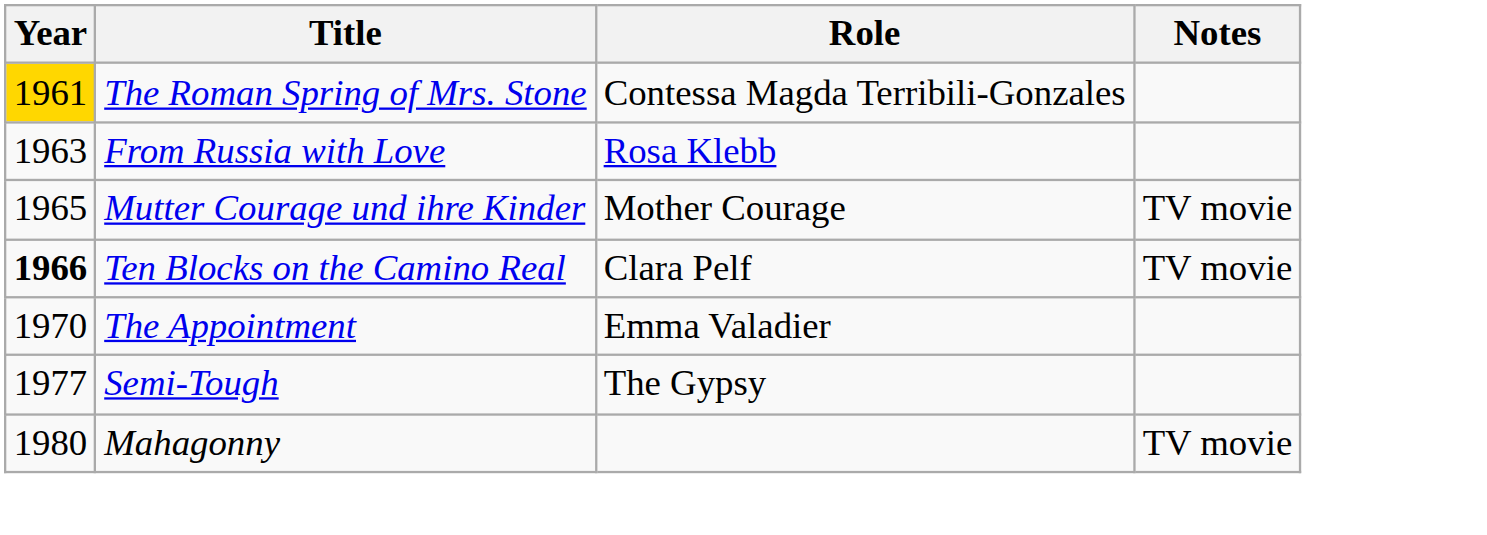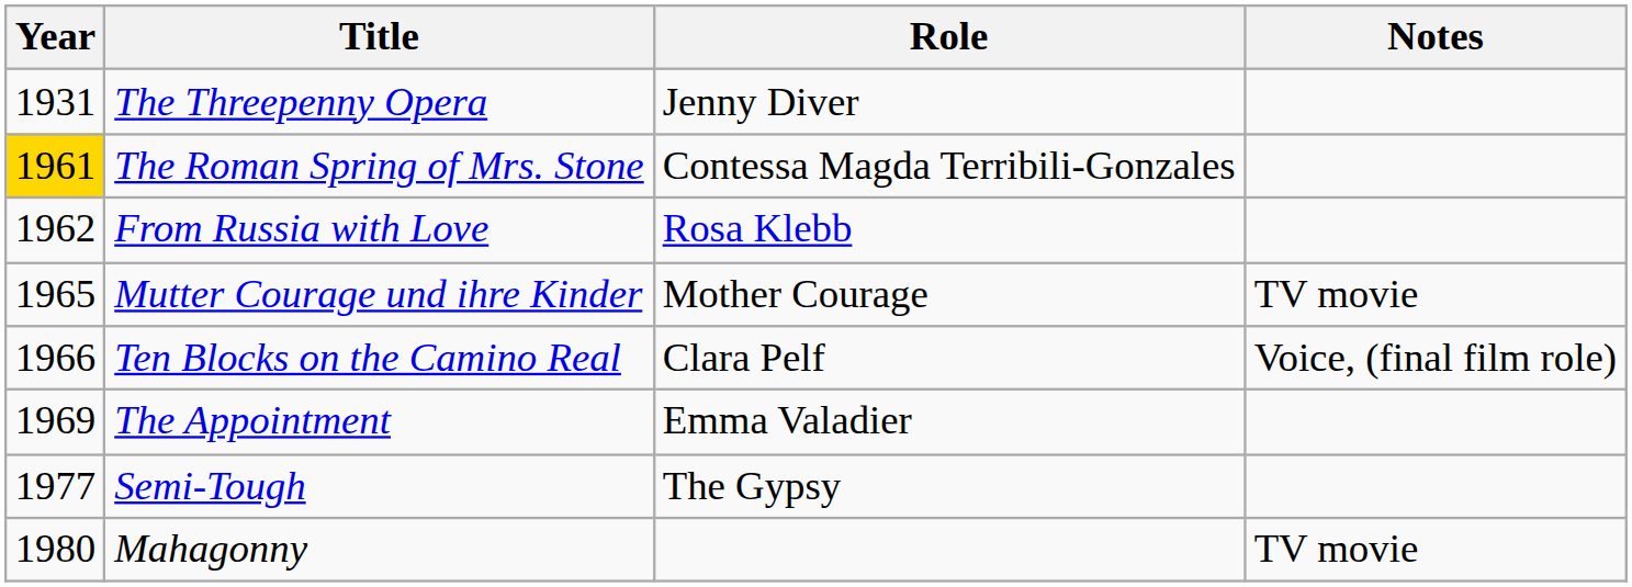 <table class="wikitable">
 <tr>
 <th>Year</th>
 <th>Title</th>
 <th>Role</th>
 <th>Notes</th>
 </tr>
 <tr>
+<td>1931</td>
+<td><em><a href='#'>The Threepenny Opera</a></em></td>
+<td>Jenny Diver</td>
+<td></td>
+</tr>
+<tr>
 <td style="background: gold;">1961</td>
 <td><em><a href='#'>The Roman Spring of Mrs. Stone</a></em></td>
 <td>Contessa Magda Terribili-Gonzales</td>
 <td></td>
 </tr>
 <tr>
-<td>1963</td>
+<td>1962</td>
 <td><em><a href='#'>From Russia with Love</a></em></td>
 <td><a href='#'>Rosa Klebb</a></td>
 <td></td>
 </tr>
 <tr>
 <td>1965</td>
 <td><em><a href='#'>Mutter Courage und ihre Kinder</a></em></td>
 <td>Mother Courage</td>
 <td>TV movie</td>
 </tr>
 <tr>
-<td><strong>1966</strong></td>
+<td>1966</td>
 <td><em><a href='#'>Ten Blocks on the Camino Real</a></em></td>
 <td>Clara Pelf</td>
-<td>TV movie</td>
+<td>Voice, (final film role)</td>
 </tr>
 <tr>
-<td>1970</td>
+<td>1969</td>
 <td><em><a href='#'>The Appointment</a></em></td>
 <td>Emma Valadier</td>
 <td></td>
 </tr>
 <tr>
 <td>1977</td>
 <td><em><a href='#'>Semi-Tough</a></em></td>
 <td>The Gypsy</td>
 <td></td>
 </tr>
 <tr>
 <td>1980</td>
 <td><em>Mahagonny</em></td>
 <td></td>
 <td>TV movie</td>
 </tr>
 </table>
